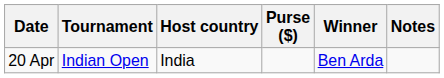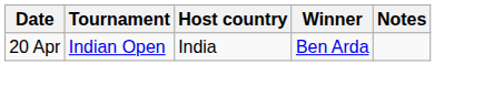 <table class="wikitable" style="font-size:95%">
 <tr>
 <th>Date</th>
 <th>Tournament</th>
 <th>Host country</th>
-<th>Purse<br>($)</th>
 <th>Winner</th>
 <th>Notes</th>
 </tr>
 <tr>
 <td>20 Apr</td>
 <td><a href='#'>Indian Open</a></td>
 <td>India</td>
-<td align=right></td>
 <td> <a href='#'>Ben Arda</a></td>
 <td></td>
 </tr>
 </table>
